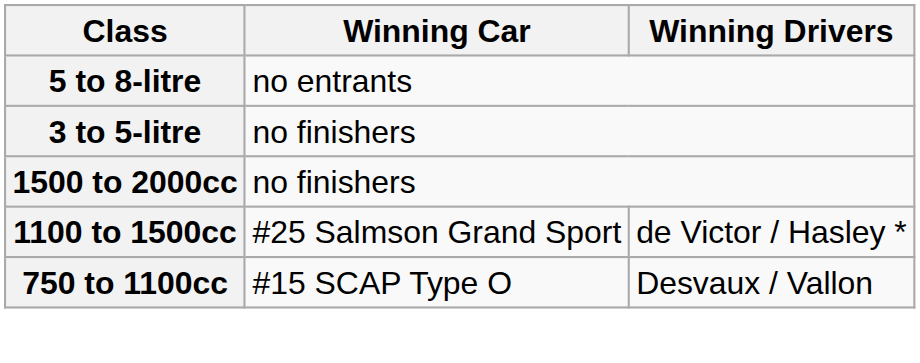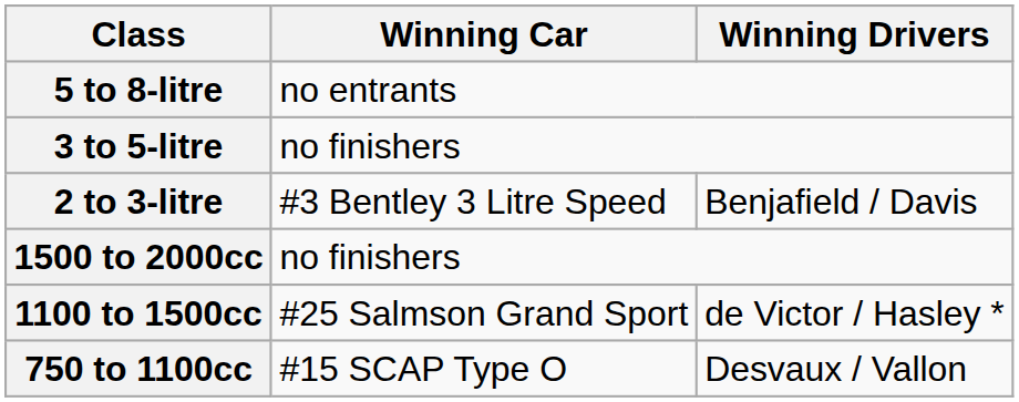 <table class="wikitable" style="font-size: 95%">
 <tr>
 <th>Class</th>
 <th>Winning Car</th>
 <th>Winning Drivers</th>
 </tr>
 <tr>
 <th>5 to 8-litre</th>
 <td colspan=2>no entrants</td>
 </tr>
 <tr>
 <th>3 to 5-litre</th>
 <td colspan=2>no finishers</td>
+</tr>
+<tr>
+<th>2 to 3-litre</th>
+<td>#3 Bentley 3 Litre Speed</td>
+<td>Benjafield / Davis</td>
 </tr>
 <tr>
 <th>1500 to 2000cc</th>
 <td colspan=2>no finishers</td>
 </tr>
 <tr>
 <th>1100 to 1500cc</th>
 <td>#25 Salmson Grand Sport</td>
 <td>de Victor / Hasley *</td>
 </tr>
 <tr>
 <th>750 to 1100cc</th>
 <td>#15 SCAP Type O</td>
 <td>Desvaux / Vallon</td>
 </tr>
 </table>
